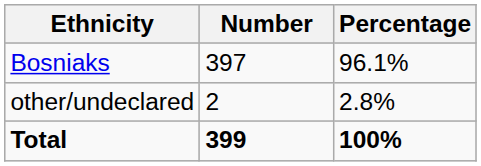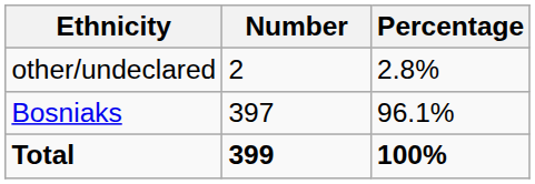 <table class="wikitable">
 <tr>
 <th width="100px">Ethnicity</th>
 <th width="80px">Number</th>
 <th width="80px">Percentage</th>
 </tr>
 <tr>
+<td>other/undeclared</td>
+<td>2</td>
+<td>2.8%</td>
+</tr>
+<tr>
 <td><a href='#'>Bosniaks</a></td>
 <td>397</td>
 <td>96.1%</td>
-</tr>
-<tr>
-<td>other/undeclared</td>
-<td>2</td>
-<td>2.8%</td>
 </tr>
 <tr>
 <td><strong>Total</strong></td>
 <td><strong>399</strong></td>
 <td><strong>100%</strong></td>
 </tr>
 </table>
